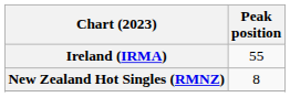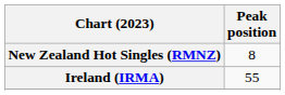 <table class="wikitable sortable plainrowheaders" style="text-align:center">
 <tr>
 <th scope="col">Chart (2023)</th>
 <th scope="col">Peak<br>position</th>
 </tr>
 <tr>
+<th scope="row">New Zealand Hot Singles (<a href='#'>RMNZ</a>)</th>
+<td>8</td>
+</tr>
+<tr>
 <th scope="row">Ireland (<a href='#'>IRMA</a>)</th>
 <td>55</td>
-</tr>
-<tr>
-<th scope="row">New Zealand Hot Singles (<a href='#'>RMNZ</a>)</th>
-<td>8</td>
 </tr>
 <tr>
 </tr>
 <tr>
 </tr>
 </table>
